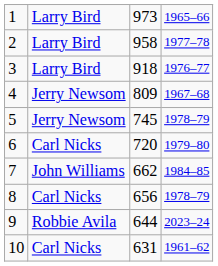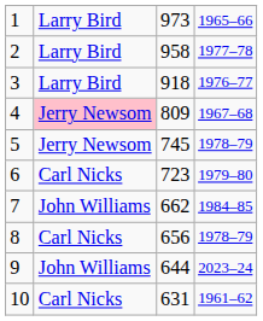 <table class="wikitable">
 <tr>
 </tr>
 <tr>
 <td>1</td>
 <td><a href='#'>Larry Bird</a></td>
 <td>973</td>
 <td style="font-size:80%;"><a href='#'>1965–66</a></td>
 </tr>
 <tr>
 <td>2</td>
 <td><a href='#'>Larry Bird</a></td>
 <td>958</td>
 <td style="font-size:80%;"><a href='#'>1977–78</a></td>
 </tr>
 <tr>
 <td>3</td>
 <td><a href='#'>Larry Bird</a></td>
 <td>918</td>
 <td style="font-size:80%;"><a href='#'>1976–77</a></td>
 </tr>
 <tr>
 <td>4</td>
-<td><a href='#'>Jerry Newsom</a></td>
+<td style="background: pink;"><a href='#'>Jerry Newsom</a></td>
 <td>809</td>
 <td style="font-size:80%;"><a href='#'>1967–68</a></td>
 </tr>
 <tr>
 <td>5</td>
 <td><a href='#'>Jerry Newsom</a></td>
 <td>745</td>
 <td style="font-size:80%;"><a href='#'>1978–79</a></td>
 </tr>
 <tr>
 <td>6</td>
 <td><a href='#'>Carl Nicks</a></td>
-<td>720</td>
+<td>723</td>
 <td style="font-size:80%;"><a href='#'>1979–80</a></td>
 </tr>
 <tr>
 <td>7</td>
 <td><a href='#'>John Williams</a></td>
 <td>662</td>
 <td style="font-size:80%;"><a href='#'>1984–85</a></td>
 </tr>
 <tr>
 <td>8</td>
 <td><a href='#'>Carl Nicks</a></td>
 <td>656</td>
 <td style="font-size:80%;"><a href='#'>1978–79</a></td>
 </tr>
 <tr>
 <td>9</td>
-<td><a href='#'>Robbie Avila</a></td>
+<td><a href='#'>John Williams</a></td>
 <td>644</td>
 <td style="font-size:80%;"><a href='#'>2023–24</a></td>
 </tr>
 <tr>
 <td>10</td>
 <td><a href='#'>Carl Nicks</a></td>
 <td>631</td>
 <td style="font-size:80%;"><a href='#'>1961–62</a></td>
 </tr>
 </table>
